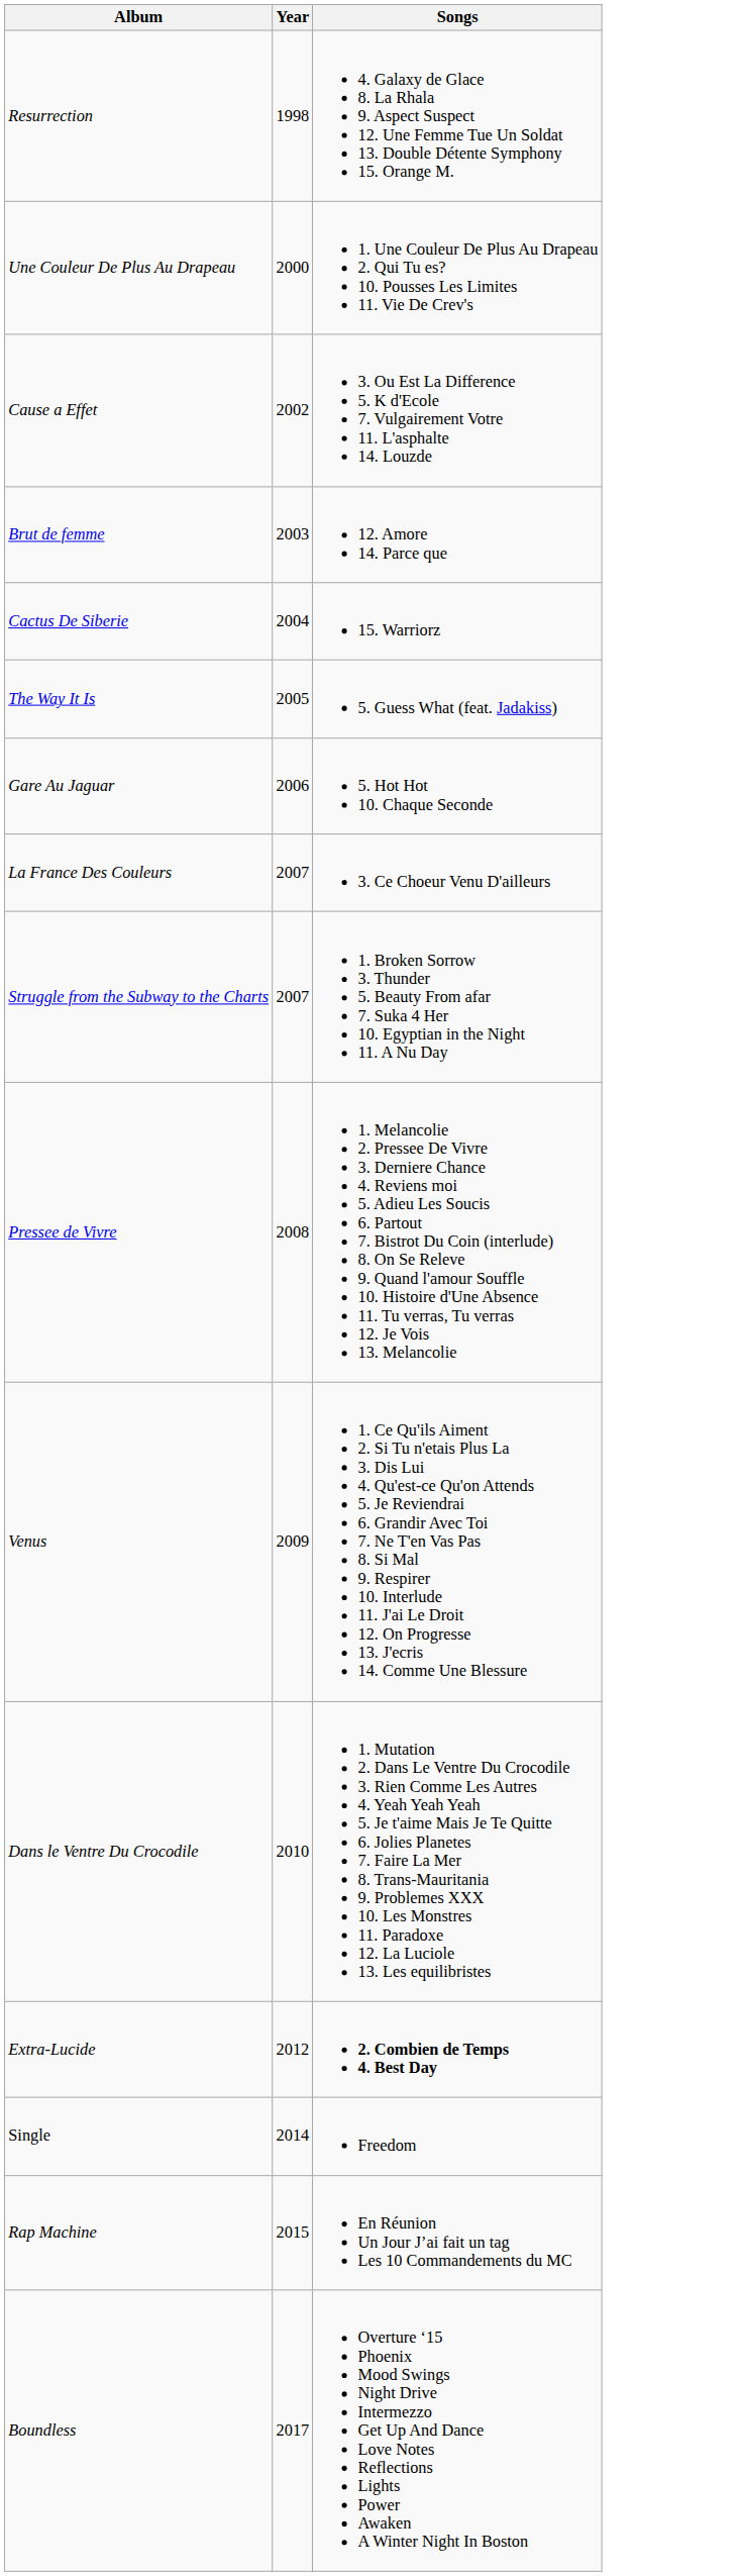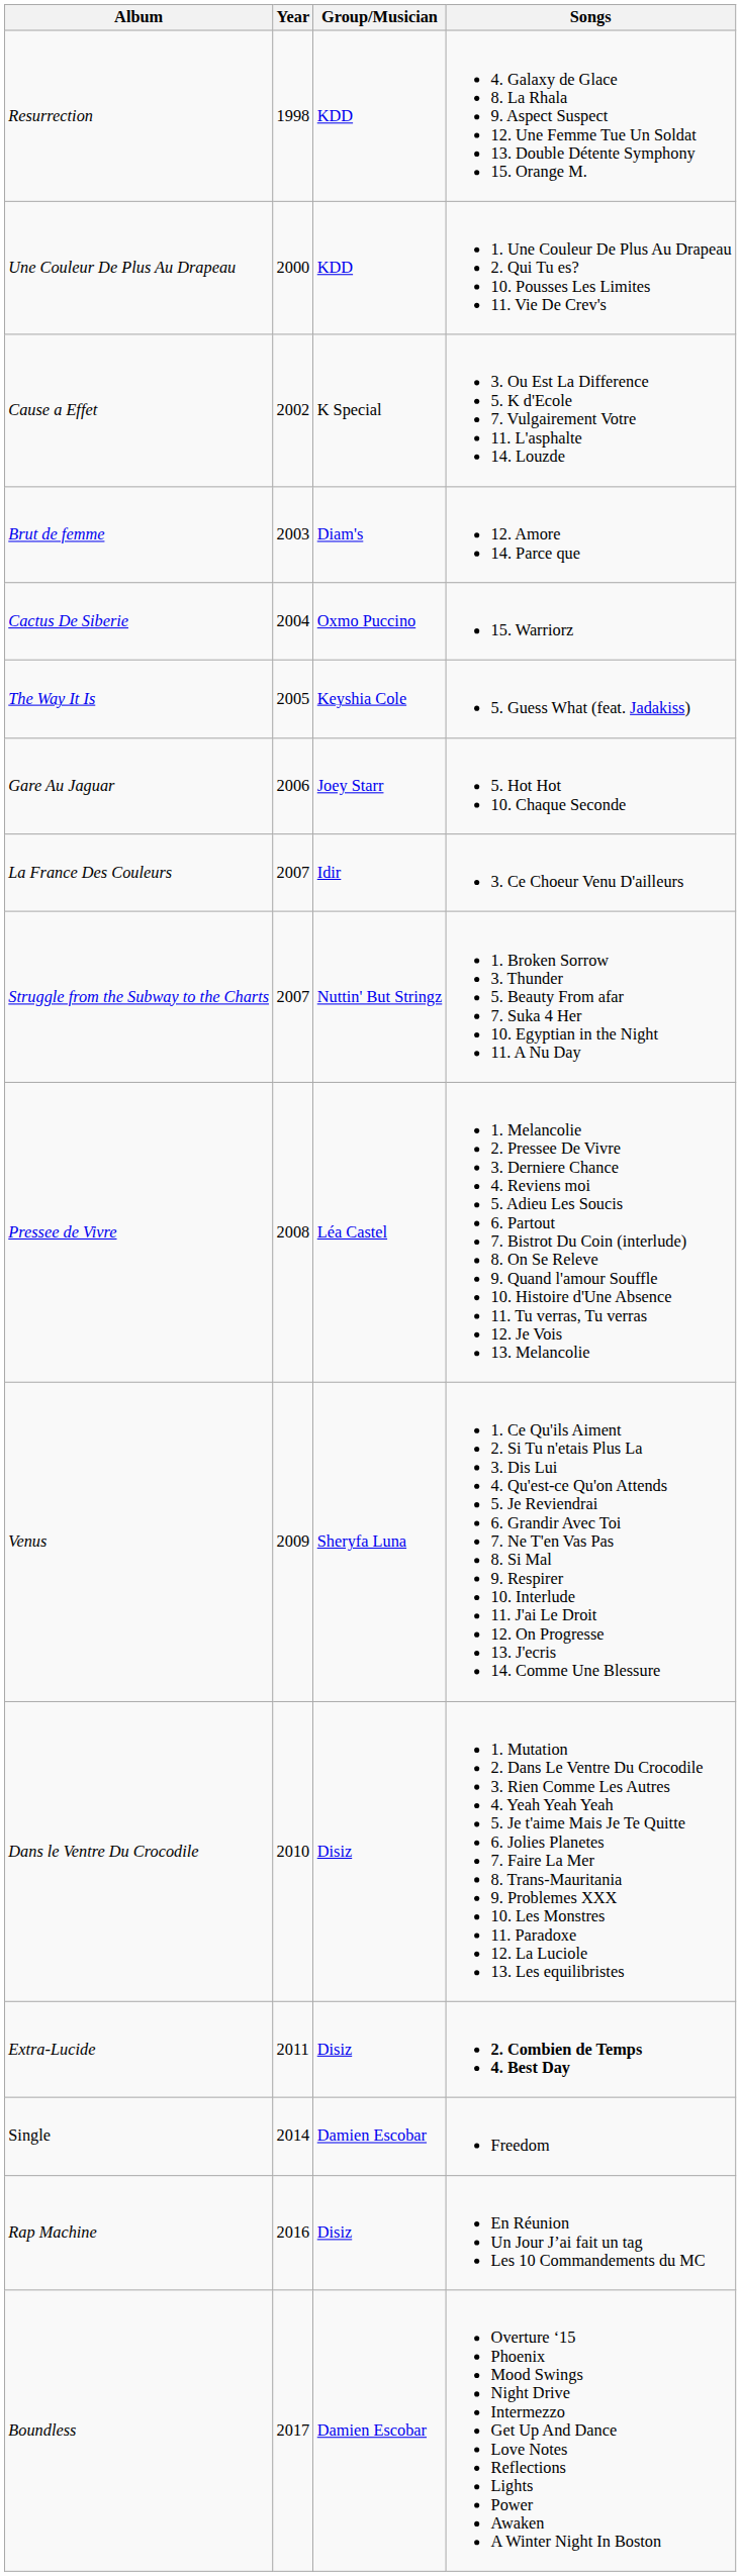 <table class="wikitable collapsible">
 <tr>
 <th>Album</th>
 <th>Year</th>
+<th>Group/Musician</th>
 <th>Songs</th>
 </tr>
 <tr>
 <td><em>Resurrection</em></td>
 <td>1998</td>
+<td><a href='#'>KDD</a></td>
 <td><br><ul><li>4. Galaxy de Glace</li><li>8. La Rhala</li><li>9. Aspect Suspect</li><li>12. Une Femme Tue Un Soldat</li><li>13. Double Détente Symphony</li><li>15. Orange M.</li></ul></td>
 </tr>
 <tr>
 <td><em>Une Couleur De Plus Au Drapeau</em></td>
 <td>2000</td>
+<td><a href='#'>KDD</a></td>
 <td><br><ul><li>1. Une Couleur De Plus Au Drapeau</li><li>2. Qui Tu es?</li><li>10. Pousses Les Limites</li><li>11. Vie De Crev's</li></ul></td>
 </tr>
 <tr>
 <td><em>Cause a Effet</em></td>
 <td>2002</td>
+<td>K Special</td>
 <td><br><ul><li>3. Ou Est La Difference</li><li>5. K d'Ecole</li><li>7. Vulgairement Votre</li><li>11. L'asphalte</li><li>14. Louzde</li></ul></td>
 </tr>
 <tr>
 <td><em><a href='#'>Brut de femme</a></em></td>
 <td>2003</td>
+<td><a href='#'>Diam's</a></td>
 <td><br><ul><li>12. Amore</li><li>14. Parce que</li></ul></td>
 </tr>
 <tr>
 <td><em><a href='#'>Cactus De Siberie</a></em></td>
 <td>2004</td>
+<td><a href='#'>Oxmo Puccino</a></td>
 <td><br><ul><li>15. Warriorz</li></ul></td>
 </tr>
 <tr>
 <td><em><a href='#'>The Way It Is</a></em></td>
 <td>2005</td>
+<td><a href='#'>Keyshia Cole</a></td>
 <td><br><ul><li>5. Guess What (feat. <a href='#'>Jadakiss</a>)</li></ul></td>
 </tr>
 <tr>
 <td><em>Gare Au Jaguar</em></td>
 <td>2006</td>
+<td><a href='#'>Joey Starr</a></td>
 <td><br><ul><li>5. Hot Hot</li><li>10. Chaque Seconde</li></ul></td>
 </tr>
 <tr>
 <td><em>La France Des Couleurs</em></td>
 <td>2007</td>
+<td><a href='#'>Idir</a></td>
 <td><br><ul><li>3. Ce Choeur Venu D'ailleurs</li></ul></td>
 </tr>
 <tr>
 <td><em><a href='#'>Struggle from the Subway to the Charts</a></em></td>
 <td>2007</td>
+<td><a href='#'>Nuttin' But Stringz</a></td>
 <td><br><ul><li>1. Broken Sorrow</li><li>3. Thunder</li><li>5. Beauty From afar</li><li>7. Suka 4 Her</li><li>10. Egyptian in the Night</li><li>11. A Nu Day</li></ul></td>
 </tr>
 <tr>
 <td><em><a href='#'>Pressee de Vivre</a></em></td>
 <td>2008</td>
+<td><a href='#'>Léa Castel</a></td>
 <td><br><ul><li>1. Melancolie</li><li>2. Pressee De Vivre</li><li>3. Derniere Chance</li><li>4. Reviens moi</li><li>5. Adieu Les Soucis</li><li>6. Partout</li><li>7. Bistrot Du Coin (interlude)</li><li>8. On Se Releve</li><li>9. Quand l'amour Souffle</li><li>10. Histoire d'Une Absence</li><li>11. Tu verras, Tu verras</li><li>12. Je Vois</li><li>13. Melancolie</li></ul></td>
 </tr>
 <tr>
 <td><em>Venus</em></td>
 <td>2009</td>
+<td><a href='#'>Sheryfa Luna</a></td>
 <td><br><ul><li>1. Ce Qu'ils Aiment</li><li>2. Si Tu n'etais Plus La</li><li>3. Dis Lui</li><li>4. Qu'est-ce Qu'on Attends</li><li>5. Je Reviendrai</li><li>6. Grandir Avec Toi</li><li>7. Ne T'en Vas Pas</li><li>8. Si Mal</li><li>9. Respirer</li><li>10. Interlude</li><li>11. J'ai Le Droit</li><li>12. On Progresse</li><li>13. J'ecris</li><li>14. Comme Une Blessure</li></ul></td>
 </tr>
 <tr>
 <td><em>Dans le Ventre Du Crocodile</em></td>
 <td>2010</td>
+<td><a href='#'>Disiz</a></td>
 <td><br><ul><li>1. Mutation</li><li>2. Dans Le Ventre Du Crocodile</li><li>3. Rien Comme Les Autres</li><li>4. Yeah Yeah Yeah</li><li>5. Je t'aime Mais Je Te Quitte</li><li>6. Jolies Planetes</li><li>7. Faire La Mer</li><li>8. Trans-Mauritania</li><li>9. Problemes XXX</li><li>10. Les Monstres</li><li>11. Paradoxe</li><li>12. La Luciole</li><li>13. Les equilibristes</li></ul></td>
 </tr>
 <tr>
 <td><em>Extra-Lucide</em></td>
-<td>2012</td>
+<td>2011</td>
+<td><a href='#'>Disiz</a></td>
 <td><strong><br><ul><li>2. Combien de Temps</li><li>4. Best Day</li></ul></strong></td>
 </tr>
 <tr>
 <td>Single</td>
 <td>2014</td>
+<td><a href='#'>Damien Escobar</a></td>
 <td><br><ul><li>Freedom</li></ul></td>
 </tr>
 <tr>
 <td><em>Rap Machine</em></td>
-<td>2015</td>
+<td>2016</td>
+<td><a href='#'>Disiz</a></td>
 <td><br><ul><li>En Réunion</li><li>Un Jour J’ai fait un tag</li><li>Les 10 Commandements du MC</li></ul></td>
 </tr>
 <tr>
 <td><em>Boundless</em></td>
 <td>2017</td>
+<td><a href='#'>Damien Escobar</a></td>
 <td><br><ul><li>Overture ‘15</li><li>Phoenix</li><li>Mood Swings</li><li>Night Drive</li><li>Intermezzo</li><li>Get Up And Dance</li><li>Love Notes</li><li>Reflections</li><li>Lights</li><li>Power</li><li>Awaken</li><li>A Winter Night In Boston</li></ul></td>
 </tr>
 </table>
